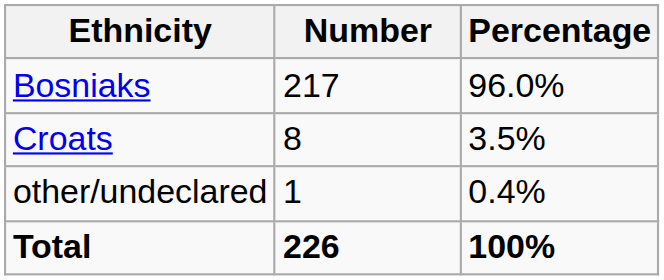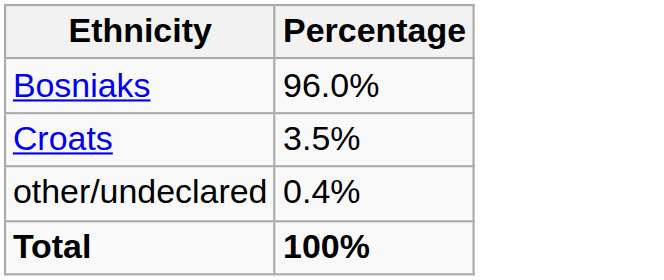 <table class="wikitable">
 <tr>
 <th width="100px">Ethnicity</th>
-<th width="80px">Number</th>
 <th width="80px">Percentage</th>
 </tr>
 <tr>
 <td><a href='#'>Bosniaks</a></td>
-<td>217</td>
 <td>96.0%</td>
 </tr>
 <tr>
 <td><a href='#'>Croats</a></td>
-<td>8</td>
 <td>3.5%</td>
 </tr>
 <tr>
 <td>other/undeclared</td>
-<td>1</td>
 <td>0.4%</td>
 </tr>
 <tr>
 <td><strong>Total</strong></td>
-<td><strong>226</strong></td>
 <td><strong>100%</strong></td>
 </tr>
 </table>
